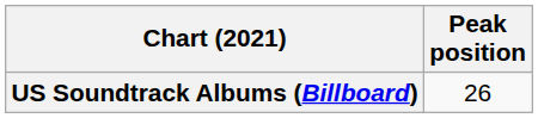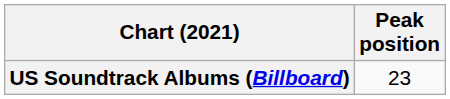 <table class="wikitable plainrowheaders" style="text-align:center">
 <tr>
 <th scope="col">Chart (2021)</th>
 <th scope="col">Peak<br>position</th>
 </tr>
 <tr>
 <th scope="row">US Soundtrack Albums (<a href='#'><em>Billboard</em></a>)</th>
-<td>26</td>
+<td>23</td>
 </tr>
 </table>
